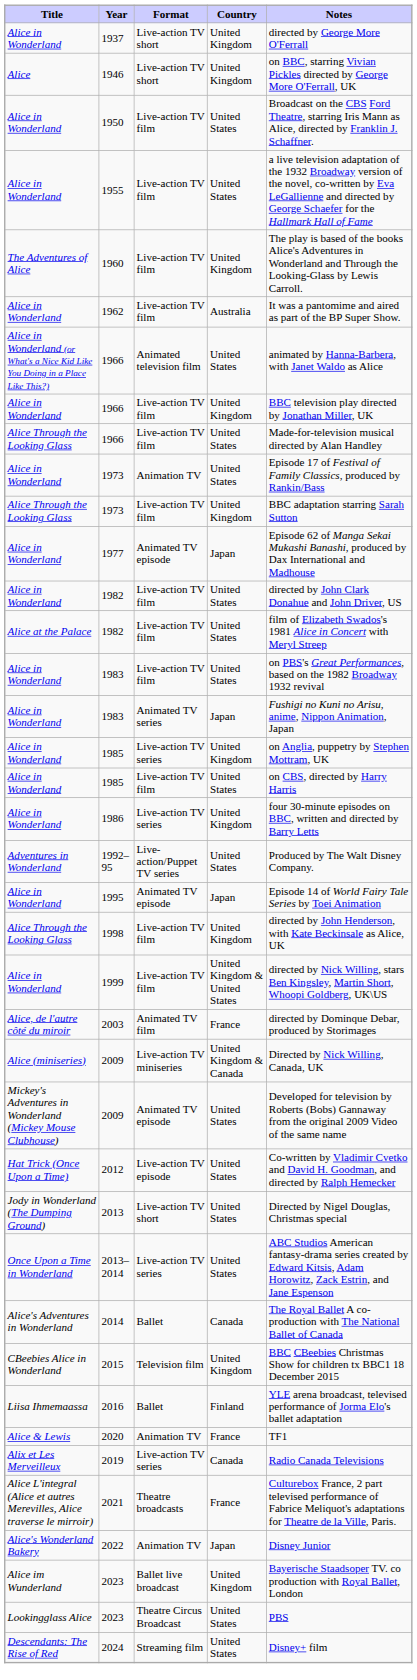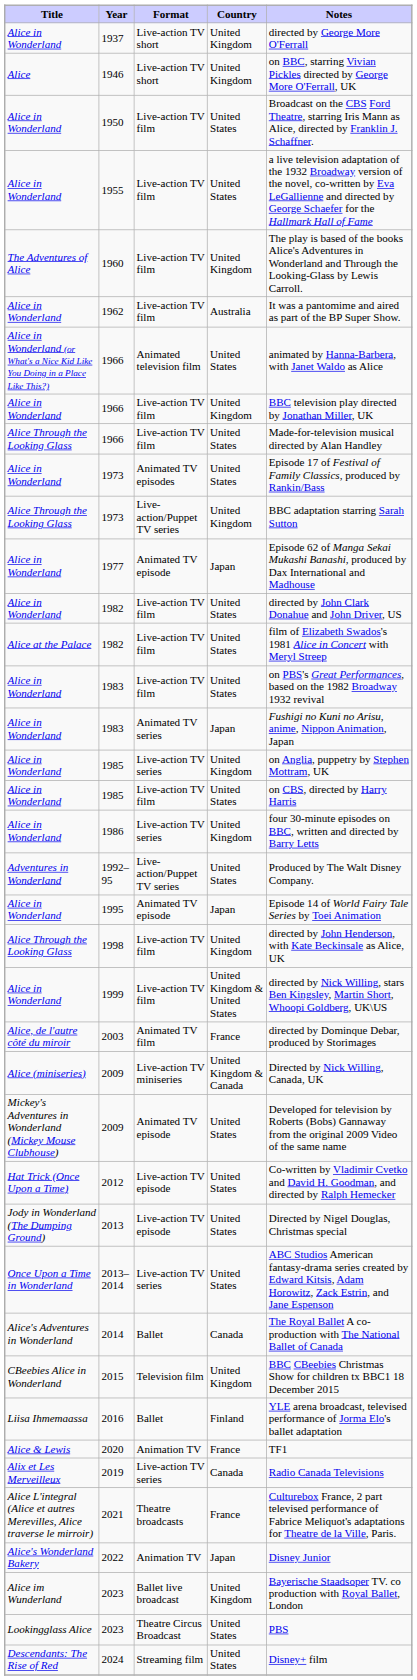 <table class="wikitable sortable" border="1" align="left" cellpadding="1" cellspacing="0" style="margin: 0.5em 1em 1em; background:FFFFFF; border: 2px #aaaaaa solid; border-collapse: collapse; font-size: 100%; ">
 <tr>
 <th align="center" style="background:#CCCCFF;">Title</th>
 <th align="center" style="background:#CCCCFF;">Year</th>
 <th align="center" style="background:#CCCCFF;">Format</th>
 <th align="center" style="background:#CCCCFF;">Country</th>
 <th style="background:#CCCCFF;" class="unsortable">Notes</th>
 </tr>
 <tr>
 <td><em><a href='#'>Alice in Wonderland</a></em></td>
 <td>1937</td>
 <td>Live-action TV short</td>
 <td>United Kingdom</td>
 <td>directed by <a href='#'>George More O'Ferrall</a></td>
 </tr>
 <tr>
 <td><em><a href='#'>Alice</a></em></td>
 <td>1946</td>
 <td>Live-action TV short</td>
 <td>United Kingdom</td>
 <td>on <a href='#'>BBC</a>, starring <a href='#'>Vivian Pickles</a> directed by <a href='#'>George More O'Ferrall</a>, UK </td>
 </tr>
 <tr>
 <td><em><a href='#'>Alice in Wonderland</a></em></td>
 <td>1950</td>
 <td>Live-action TV film</td>
 <td>United States</td>
 <td>Broadcast on the <a href='#'>CBS</a> <a href='#'>Ford Theatre</a>, starring Iris Mann as Alice, directed by <a href='#'>Franklin J. Schaffner</a>.</td>
 </tr>
 <tr>
 <td><em><a href='#'>Alice in Wonderland</a></em></td>
 <td>1955</td>
 <td>Live-action TV film</td>
 <td>United States</td>
 <td>a live television adaptation of the 1932 <a href='#'>Broadway</a> version of the novel, co-written by <a href='#'>Eva LeGallienne</a> and directed by <a href='#'>George Schaefer</a> for the <em><a href='#'>Hallmark Hall of Fame</a></em></td>
 </tr>
 <tr>
 <td><em><a href='#'>The Adventures of Alice</a></em></td>
 <td>1960</td>
 <td>Live-action TV film</td>
 <td>United Kingdom</td>
 <td>The play is based of the books Alice's Adventures in Wonderland and Through the Looking-Glass by Lewis Carroll.</td>
 </tr>
 <tr>
 <td><em><a href='#'>Alice in Wonderland</a></em></td>
 <td>1962</td>
 <td>Live-action TV film</td>
 <td>Australia</td>
 <td>It was a pantomime and aired as part of the BP Super Show.</td>
 </tr>
 <tr>
 <td><em><a href='#'>Alice in Wonderland <small>(or What's a Nice Kid Like You Doing in a Place Like This?)</small></a></em></td>
 <td>1966</td>
 <td>Animated television film</td>
 <td>United States</td>
 <td>animated by <a href='#'>Hanna-Barbera</a>, with <a href='#'>Janet Waldo</a> as Alice </td>
 </tr>
 <tr>
 <td><em><a href='#'>Alice in Wonderland</a></em></td>
 <td>1966</td>
 <td>Live-action TV film</td>
 <td>United Kingdom</td>
 <td><a href='#'>BBC</a> television play directed by <a href='#'>Jonathan Miller</a>, UK </td>
 </tr>
 <tr>
 <td><em><a href='#'>Alice Through the Looking Glass</a></em></td>
 <td>1966</td>
 <td>Live-action TV film</td>
 <td>United States</td>
 <td>Made-for-television musical directed by Alan Handley</td>
 </tr>
 <tr>
 <td><em><a href='#'>Alice in Wonderland</a></em></td>
 <td>1973</td>
-<td>Animation TV</td>
+<td>Animated TV episodes</td>
 <td>United States</td>
 <td>Episode 17 of <em>Festival of Family Classics</em>, produced by <a href='#'>Rankin/Bass</a></td>
 </tr>
 <tr>
 <td><em><a href='#'>Alice Through the Looking Glass</a></em></td>
 <td>1973</td>
-<td>Live-action TV film</td>
+<td>Live-action/Puppet TV series</td>
 <td>United Kingdom</td>
 <td>BBC adaptation starring <a href='#'>Sarah Sutton</a></td>
 </tr>
 <tr>
 <td><em><a href='#'>Alice in Wonderland</a></em></td>
 <td>1977</td>
 <td>Animated TV episode</td>
 <td>Japan</td>
 <td>Episode 62 of <em>Manga Sekai Mukashi Banashi</em>, produced by Dax International and <a href='#'>Madhouse</a></td>
 </tr>
 <tr>
 <td><em><a href='#'>Alice in Wonderland</a></em></td>
 <td>1982</td>
 <td>Live-action TV film</td>
 <td>United States</td>
 <td>directed by <a href='#'>John Clark Donahue</a> and <a href='#'>John Driver</a>, US</td>
 </tr>
 <tr>
 <td><em><a href='#'>Alice at the Palace</a></em></td>
 <td>1982</td>
 <td>Live-action TV film</td>
 <td>United States</td>
 <td>film of <a href='#'>Elizabeth Swados</a>'s 1981 <em><a href='#'>Alice in Concert</a></em> with <a href='#'>Meryl Streep</a></td>
 </tr>
 <tr>
 <td><em><a href='#'>Alice in Wonderland</a></em></td>
 <td>1983</td>
 <td>Live-action TV film</td>
 <td>United States</td>
 <td>on <a href='#'>PBS</a>'s <em><a href='#'>Great Performances</a></em>, based on the 1982 <a href='#'>Broadway</a> 1932 revival </td>
 </tr>
 <tr>
 <td><em><a href='#'>Alice in Wonderland</a></em></td>
 <td>1983</td>
 <td>Animated TV series</td>
 <td>Japan</td>
 <td><em>Fushigi no Kuni no Arisu</em>, <a href='#'>anime</a>, <a href='#'>Nippon Animation</a>, Japan </td>
 </tr>
 <tr>
 <td><em><a href='#'>Alice in Wonderland</a></em></td>
 <td>1985</td>
 <td>Live-action TV series</td>
 <td>United Kingdom</td>
 <td>on <a href='#'>Anglia</a>, puppetry by <a href='#'>Stephen Mottram</a>, UK</td>
 </tr>
 <tr>
 <td><em><a href='#'>Alice in Wonderland</a></em></td>
 <td>1985</td>
 <td>Live-action TV film</td>
 <td>United States</td>
 <td>on <a href='#'>CBS</a>, directed by <a href='#'>Harry Harris</a> </td>
 </tr>
 <tr>
 <td><em><a href='#'>Alice in Wonderland</a></em></td>
 <td>1986</td>
 <td>Live-action TV series</td>
 <td>United Kingdom</td>
 <td>four 30-minute episodes on <a href='#'>BBC</a>, written and directed by <a href='#'>Barry Letts</a></td>
 </tr>
 <tr>
 <td><em><a href='#'>Adventures in Wonderland</a></em></td>
 <td>1992–95</td>
 <td>Live-action/Puppet TV series</td>
 <td>United States</td>
 <td>Produced by The Walt Disney Company.</td>
 </tr>
 <tr>
 <td><em><a href='#'>Alice in Wonderland</a></em></td>
 <td>1995</td>
 <td>Animated TV episode</td>
 <td>Japan</td>
 <td>Episode 14 of <em>World Fairy Tale Series</em> by <a href='#'>Toei Animation</a></td>
 </tr>
 <tr>
 <td><em><a href='#'>Alice Through the Looking Glass</a></em></td>
 <td>1998</td>
 <td>Live-action TV film</td>
 <td>United Kingdom</td>
 <td>directed by <a href='#'>John Henderson</a>, with <a href='#'>Kate Beckinsale</a> as Alice, UK</td>
 </tr>
 <tr>
 <td><em><a href='#'>Alice in Wonderland</a></em></td>
 <td>1999</td>
 <td>Live-action TV film</td>
 <td>United Kingdom & United States</td>
 <td>directed by <a href='#'>Nick Willing</a>,  stars <a href='#'>Ben Kingsley</a>, <a href='#'>Martin Short</a>, <a href='#'>Whoopi Goldberg</a>, UK\US</td>
 </tr>
 <tr>
 <td><em><a href='#'>Alice, de l'autre côté du miroir</a></em></td>
 <td>2003</td>
 <td>Animated TV film</td>
 <td>France</td>
 <td>directed by Dominque Debar, produced by Storimages</td>
 </tr>
 <tr>
 <td><em><a href='#'>Alice (miniseries)</a></em></td>
 <td>2009</td>
 <td>Live-action TV miniseries</td>
 <td>United Kingdom & Canada</td>
 <td>Directed by <a href='#'>Nick Willing</a>, Canada, UK</td>
 </tr>
 <tr>
 <td><em>Mickey's Adventures in Wonderland (<a href='#'>Mickey Mouse Clubhouse</a>)</em></td>
 <td>2009</td>
 <td>Animated TV episode</td>
 <td>United States</td>
 <td>Developed for television  by Roberts (Bobs) Gannaway from the original 2009 Video of the same name </td>
 </tr>
 <tr>
 <td><em><a href='#'>Hat Trick (Once Upon a Time)</a></em></td>
 <td>2012</td>
 <td>Live-action TV episode</td>
 <td>United States</td>
 <td>Co-written by <a href='#'>Vladimir Cvetko</a> and <a href='#'>David H. Goodman</a>, and directed by <a href='#'>Ralph Hemecker</a></td>
 </tr>
 <tr>
 <td><em>Jody in Wonderland (<a href='#'>The Dumping Ground</a>)</em></td>
 <td>2013</td>
-<td>Live-action TV short</td>
+<td>Live-action TV episode</td>
 <td>United States</td>
 <td>Directed by Nigel Douglas, Christmas special </td>
 </tr>
 <tr>
 <td><em><a href='#'>Once Upon a Time in Wonderland</a></em></td>
 <td>2013–2014</td>
 <td>Live-action TV series</td>
 <td>United States</td>
 <td><a href='#'>ABC Studios</a> American fantasy-drama series created by <a href='#'>Edward Kitsis</a>, <a href='#'>Adam Horowitz</a>, <a href='#'>Zack Estrin</a>, and <a href='#'>Jane Espenson</a></td>
 </tr>
 <tr>
 <td><em>Alice's Adventures in Wonderland</em></td>
 <td>2014</td>
 <td>Ballet</td>
 <td>Canada</td>
 <td><a href='#'>The Royal Ballet</a> A co-production with <a href='#'>The National Ballet of Canada</a></td>
 </tr>
 <tr>
 <td><em>CBeebies Alice in Wonderland</em></td>
 <td>2015</td>
 <td>Television film</td>
 <td>United Kingdom</td>
 <td><a href='#'>BBC</a> <a href='#'>CBeebies</a> Christmas Show for children tx BBC1 18 December 2015</td>
 </tr>
 <tr>
 <td><em>Liisa Ihmemaassa</em></td>
 <td>2016</td>
 <td>Ballet</td>
 <td>Finland</td>
 <td><a href='#'>YLE</a> arena broadcast, televised performance of <a href='#'>Jorma Elo</a>'s ballet adaptation </td>
 </tr>
 <tr>
 <td><em><a href='#'>Alice & Lewis</a></em></td>
 <td>2020</td>
 <td>Animation TV</td>
 <td>France</td>
 <td>TF1</td>
 </tr>
 <tr>
 <td><em><a href='#'>Alix et Les Merveilleux</a></em></td>
 <td>2019</td>
 <td>Live-action TV series</td>
 <td>Canada</td>
 <td><a href='#'>Radio Canada Televisions</a></td>
 </tr>
 <tr>
 <td><em>Alice L'integral (Alice et autres Merevilles, Alice traverse le mirroir)</em></td>
 <td>2021</td>
 <td>Theatre broadcasts</td>
 <td>France</td>
 <td><a href='#'>Culturebox</a> France, 2 part televised performance of Fabrice Meliquot's adaptations for <a href='#'>Theatre de la Ville</a>, Paris.</td>
 </tr>
 <tr>
 <td><em><a href='#'>Alice's Wonderland Bakery</a></em></td>
 <td>2022</td>
 <td>Animation TV</td>
 <td>Japan</td>
 <td><a href='#'>Disney Junior</a></td>
 </tr>
 <tr>
 <td><em>Alice im Wunderland</em></td>
 <td>2023</td>
 <td>Ballet live broadcast</td>
 <td>United Kingdom</td>
 <td><a href='#'>Bayerische Staadsoper</a> TV. co production with <a href='#'>Royal Ballet</a>, London </td>
 </tr>
 <tr>
 <td><em>Lookingglass Alice</em></td>
 <td>2023</td>
 <td>Theatre Circus Broadcast</td>
 <td>United States</td>
 <td><a href='#'>PBS</a></td>
 </tr>
 <tr>
 <td><em><a href='#'>Descendants: The Rise of Red</a></em></td>
 <td>2024</td>
 <td>Streaming film</td>
 <td>United States</td>
 <td><a href='#'>Disney+</a> film</td>
 </tr>
 </table>
